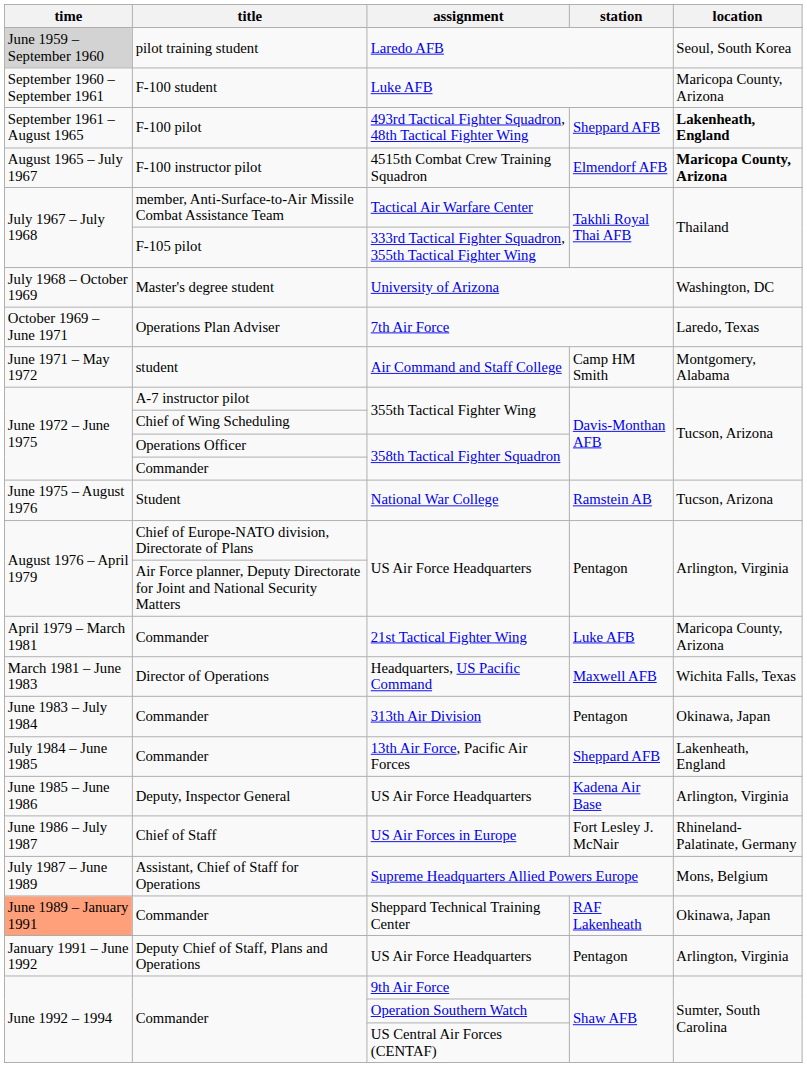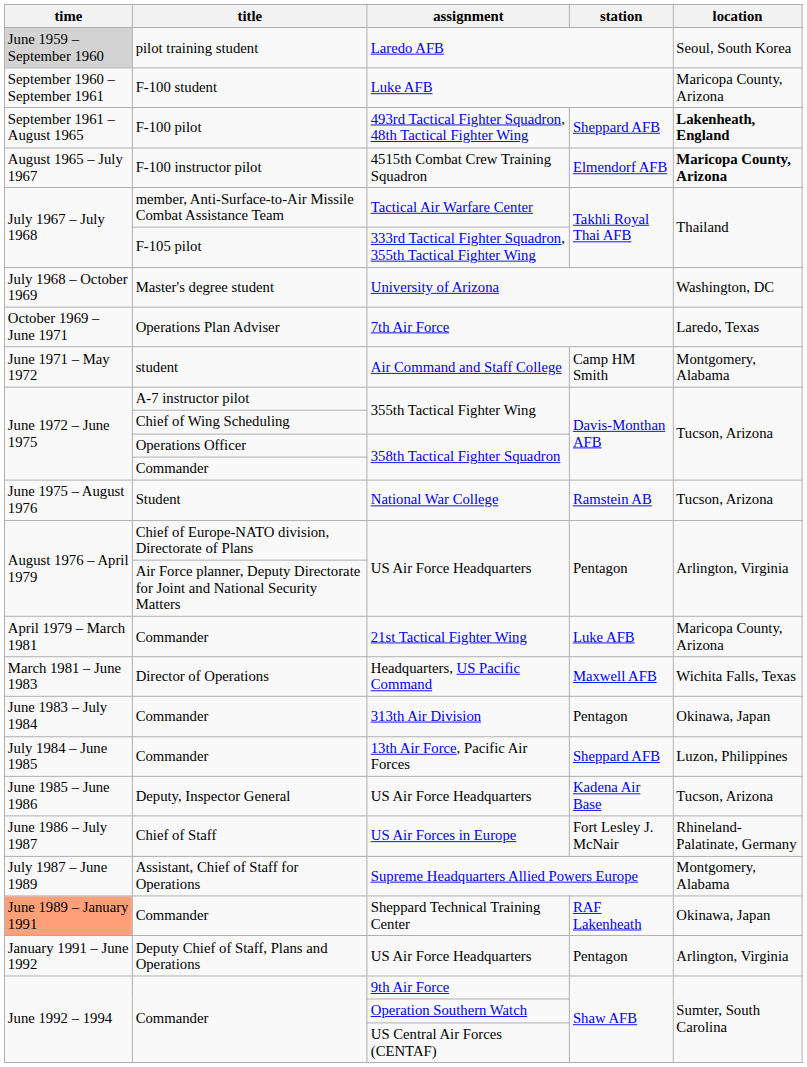 <table class="wikitable mw-collapsible">
 <tr>
 <th>time</th>
 <th>title</th>
 <th>assignment</th>
 <th>station</th>
 <th>location</th>
 </tr>
 <tr>
 <td style="background: lightgrey;">June 1959 – September 1960</td>
 <td>pilot training student</td>
 <td colspan="2"><a href='#'>Laredo AFB</a></td>
 <td>Seoul, South Korea</td>
 </tr>
 <tr>
 <td>September 1960 – September 1961</td>
 <td>F-100 student</td>
 <td colspan="2"><a href='#'>Luke AFB</a></td>
 <td>Maricopa County, Arizona</td>
 </tr>
 <tr>
 <td>September 1961 – August 1965</td>
 <td>F-100 pilot</td>
 <td><a href='#'>493rd Tactical Fighter Squadron</a>, <a href='#'>48th Tactical Fighter Wing</a></td>
 <td><a href='#'>Sheppard AFB</a></td>
 <td><strong>Lakenheath, England</strong></td>
 </tr>
 <tr>
 <td>August 1965 – July 1967</td>
 <td>F-100 instructor pilot</td>
 <td>4515th Combat Crew Training Squadron</td>
 <td><a href='#'>Elmendorf AFB</a></td>
 <td><strong>Maricopa County, Arizona</strong></td>
 </tr>
 <tr>
 <td rowspan="2">July 1967 – July 1968</td>
 <td>member, Anti-Surface-to-Air Missile Combat Assistance Team</td>
 <td><a href='#'>Tactical Air Warfare Center</a></td>
 <td rowspan="2"><a href='#'>Takhli Royal Thai AFB</a></td>
 <td rowspan="2">Thailand</td>
 </tr>
 <tr>
 <td>F-105 pilot</td>
 <td><a href='#'>333rd Tactical Fighter Squadron</a>, <a href='#'>355th Tactical Fighter Wing</a></td>
 </tr>
 <tr>
 <td>July 1968 – October 1969</td>
 <td>Master's degree student</td>
 <td colspan="2"><a href='#'>University of Arizona</a></td>
 <td>Washington, DC</td>
 </tr>
 <tr>
 <td>October 1969 – June 1971</td>
 <td>Operations Plan Adviser</td>
 <td colspan="2"><a href='#'>7th Air Force</a></td>
 <td>Laredo, Texas</td>
 </tr>
 <tr>
 <td>June 1971 – May 1972</td>
 <td>student</td>
 <td><a href='#'>Air Command and Staff College</a></td>
 <td>Camp HM Smith</td>
 <td>Montgomery, Alabama</td>
 </tr>
 <tr>
 <td rowspan="4">June 1972 – June 1975</td>
 <td>A-7 instructor pilot</td>
 <td rowspan="2">355th Tactical Fighter Wing</td>
 <td rowspan="4"><a href='#'>Davis-Monthan AFB</a></td>
 <td rowspan="4">Tucson, Arizona</td>
 </tr>
 <tr>
 <td>Chief of Wing Scheduling</td>
 </tr>
 <tr>
 <td>Operations Officer</td>
 <td rowspan="2"><a href='#'>358th Tactical Fighter Squadron</a></td>
 </tr>
 <tr>
 <td>Commander</td>
 </tr>
 <tr>
 <td>June 1975 – August 1976</td>
 <td>Student</td>
 <td><a href='#'>National War College</a></td>
 <td><a href='#'>Ramstein AB</a></td>
 <td>Tucson, Arizona</td>
 </tr>
 <tr>
 <td rowspan="2">August 1976 – April 1979</td>
 <td>Chief of Europe-NATO division, Directorate of Plans</td>
 <td rowspan="2">US Air Force Headquarters</td>
 <td rowspan="2">Pentagon</td>
 <td rowspan="2">Arlington, Virginia</td>
 </tr>
 <tr>
 <td>Air Force planner, Deputy Directorate for Joint and National Security Matters</td>
 </tr>
 <tr>
 <td>April 1979 – March 1981</td>
 <td>Commander</td>
 <td><a href='#'>21st Tactical Fighter Wing</a></td>
 <td><a href='#'>Luke AFB</a></td>
 <td>Maricopa County, Arizona</td>
 </tr>
 <tr>
 <td>March 1981 – June 1983</td>
 <td>Director of Operations</td>
 <td>Headquarters, <a href='#'>US Pacific Command</a></td>
 <td><a href='#'>Maxwell AFB</a></td>
 <td>Wichita Falls, Texas</td>
 </tr>
 <tr>
 <td>June 1983 – July 1984</td>
 <td>Commander</td>
 <td><a href='#'>313th Air Division</a></td>
 <td>Pentagon</td>
 <td>Okinawa, Japan</td>
 </tr>
 <tr>
 <td>July 1984 – June 1985</td>
 <td>Commander</td>
 <td><a href='#'>13th Air Force</a>, Pacific Air Forces</td>
 <td><a href='#'>Sheppard AFB</a></td>
-<td>Lakenheath, England</td>
+<td>Luzon, Philippines</td>
 </tr>
 <tr>
 <td>June 1985 – June 1986</td>
 <td>Deputy, Inspector General</td>
 <td>US Air Force Headquarters</td>
 <td><a href='#'>Kadena Air Base</a></td>
-<td>Arlington, Virginia</td>
+<td>Tucson, Arizona</td>
 </tr>
 <tr>
 <td>June 1986 – July 1987</td>
 <td>Chief of Staff</td>
 <td><a href='#'>US Air Forces in Europe</a></td>
 <td>Fort Lesley J. McNair</td>
 <td>Rhineland-Palatinate, Germany</td>
 </tr>
 <tr>
 <td>July 1987 – June 1989</td>
 <td>Assistant, Chief of Staff for Operations</td>
 <td colspan="2"><a href='#'>Supreme Headquarters Allied Powers Europe</a></td>
-<td>Mons, Belgium</td>
+<td>Montgomery, Alabama</td>
 </tr>
 <tr>
 <td style="background: lightsalmon;">June 1989 – January 1991</td>
 <td>Commander</td>
 <td>Sheppard Technical Training Center</td>
 <td><a href='#'>RAF Lakenheath</a></td>
 <td>Okinawa, Japan</td>
 </tr>
 <tr>
 <td>January 1991 – June 1992</td>
 <td>Deputy Chief of Staff, Plans and Operations</td>
 <td>US Air Force Headquarters</td>
 <td>Pentagon</td>
 <td>Arlington, Virginia</td>
 </tr>
 <tr>
 <td rowspan="3">June 1992 – 1994</td>
 <td rowspan="3">Commander</td>
 <td><a href='#'>9th Air Force</a></td>
 <td rowspan="3"><a href='#'>Shaw AFB</a></td>
 <td rowspan="3">Sumter, South Carolina</td>
 </tr>
 <tr>
 <td><a href='#'>Operation Southern Watch</a></td>
 </tr>
 <tr>
 <td>US Central Air Forces (CENTAF)</td>
 </tr>
 </table>
